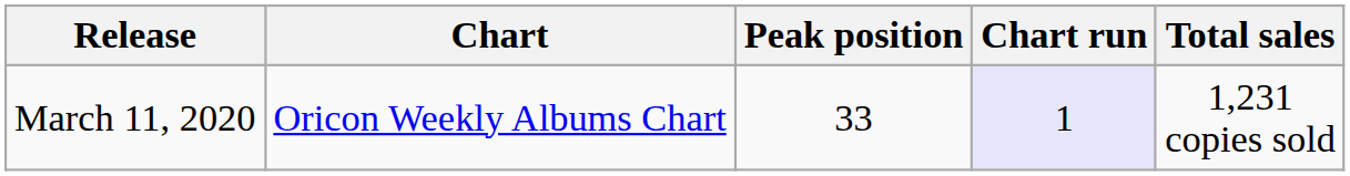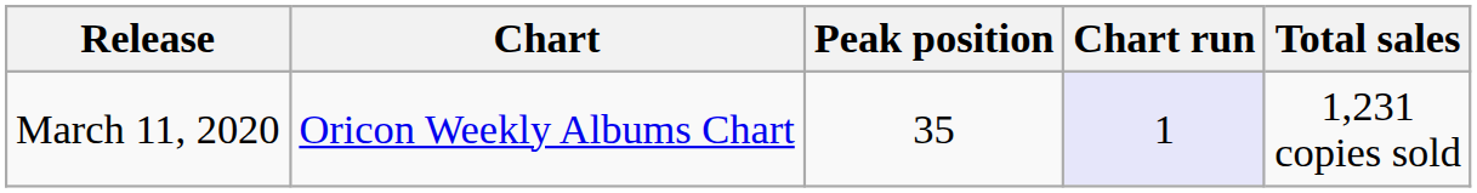 <table class="wikitable">
 <tr>
 <th align="left">Release</th>
 <th align="left">Chart</th>
 <th align="left">Peak position</th>
 <th align="left">Chart run</th>
 <th align="left">Total sales</th>
 </tr>
 <tr>
 <td align="left">March 11, 2020</td>
 <td align="left"><a href='#'>Oricon Weekly Albums Chart</a></td>
-<td align="center">33</td>
+<td align="center">35</td>
 <td align="center" style="background: lavender;">1</td>
 <td align="center">1,231<br>copies sold</td>
 </tr>
 </table>
